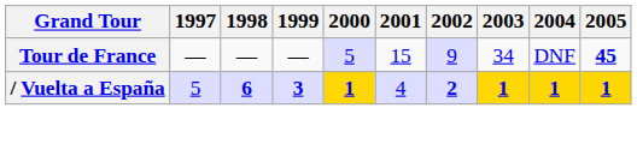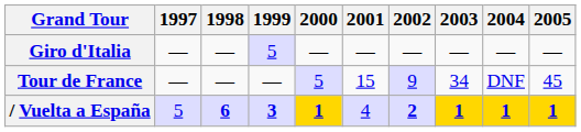 <table class="wikitable plainrowheaders">
 <tr>
 <th scope="col"><a href='#'>Grand Tour</a></th>
 <th scope="col">1997</th>
 <th scope="col">1998</th>
 <th scope="col">1999</th>
 <th scope="col">2000</th>
 <th scope="col">2001</th>
 <th scope="col">2002</th>
 <th scope="col">2003</th>
 <th scope="col">2004</th>
 <th scope="col">2005</th>
 </tr>
 <tr style="text-align:center;">
+<th scope="row"> <a href='#'>Giro d'Italia</a></th>
+<td>—</td>
+<td>—</td>
+<td style="background:#ddddff;"><a href='#'>5</a></td>
+<td>—</td>
+<td>—</td>
+<td>—</td>
+<td>—</td>
+<td>—</td>
+<td>—</td>
+</tr>
+<tr style="text-align:center;">
 <th scope="row"> <a href='#'>Tour de France</a></th>
 <td>—</td>
 <td>—</td>
 <td>—</td>
 <td style="background:#ddddff;"><a href='#'>5</a></td>
 <td><a href='#'>15</a></td>
 <td style="background:#ddddff;"><a href='#'>9</a></td>
 <td><a href='#'>34</a></td>
 <td><a href='#'>DNF</a></td>
-<td><strong><a href='#'>45</a></strong></td>
+<td><a href='#'>45</a></td>
 </tr>
 <tr style="text-align:center;">
 <th scope="row">/ <a href='#'>Vuelta a España</a></th>
 <td style="background:#ddddff;"><a href='#'>5</a></td>
 <td style="background:#ddddff;"><strong><a href='#'>6</a></strong></td>
 <td style="background:#ddddff;"><a href='#'><strong>3</strong></a></td>
 <td style="background:gold;"><a href='#'><strong>1</strong></a></td>
 <td style="background:#ddddff;"><a href='#'>4</a></td>
 <td style="background:#ddddff;"><a href='#'><strong>2</strong></a></td>
 <td style="background:gold;"><a href='#'><strong>1</strong></a></td>
 <td style="background:gold;"><a href='#'><strong>1</strong></a></td>
 <td style="background:gold;"><a href='#'><strong>1</strong></a></td>
 </tr>
 </table>
